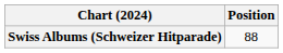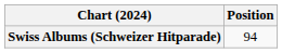 <table class="wikitable plainrowheaders" style="text-align:center">
 <tr>
 <th scope="col">Chart (2024)</th>
 <th scope="col">Position</th>
 </tr>
 <tr>
 <th scope="row">Swiss Albums (Schweizer Hitparade)</th>
-<td>88</td>
+<td>94</td>
 </tr>
 </table>
